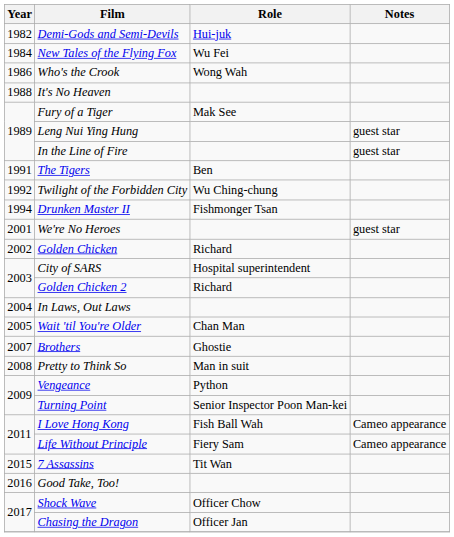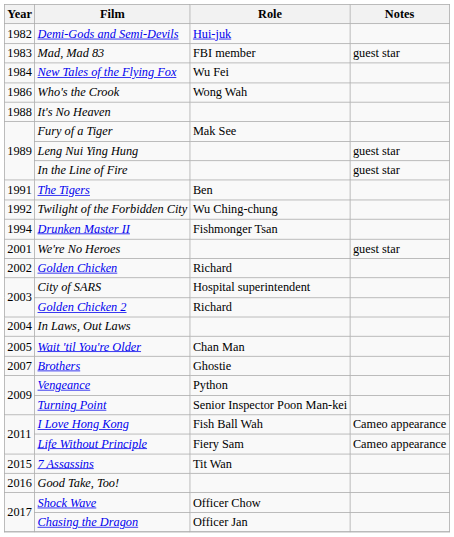 <table class="wikitable sortable">
 <tr>
 <th>Year</th>
 <th>Film</th>
 <th>Role</th>
 <th class="unsortable">Notes</th>
 </tr>
 <tr>
 <td>1982</td>
 <td><em><a href='#'>Demi-Gods and Semi-Devils</a></em></td>
 <td><a href='#'>Hui-juk</a></td>
 <td></td>
+</tr>
+<tr>
+<td>1983</td>
+<td><em>Mad, Mad 83</em></td>
+<td>FBI member</td>
+<td>guest star</td>
 </tr>
 <tr>
 <td>1984</td>
 <td><em><a href='#'>New Tales of the Flying Fox</a></em></td>
 <td>Wu Fei</td>
 <td></td>
 </tr>
 <tr>
 <td>1986</td>
 <td><em>Who's the Crook</em></td>
 <td>Wong Wah</td>
 <td></td>
 </tr>
 <tr>
 <td>1988</td>
 <td><em>It's No Heaven</em></td>
 <td></td>
 <td></td>
 </tr>
 <tr>
 <td rowspan="3">1989</td>
 <td><em>Fury of a Tiger</em></td>
 <td>Mak See</td>
 <td></td>
 </tr>
 <tr>
 <td><em>Leng Nui Ying Hung</em></td>
 <td></td>
 <td>guest star</td>
 </tr>
 <tr>
 <td><em>In the Line of Fire</em></td>
 <td></td>
 <td>guest star</td>
 </tr>
 <tr>
 <td>1991</td>
 <td><em><a href='#'>The Tigers</a></em></td>
 <td>Ben</td>
 <td></td>
 </tr>
 <tr>
 <td>1992</td>
 <td><em>Twilight of the Forbidden City</em></td>
 <td>Wu Ching-chung</td>
 <td></td>
 </tr>
 <tr>
 <td>1994</td>
 <td><em><a href='#'>Drunken Master II</a></em></td>
 <td>Fishmonger Tsan</td>
 <td></td>
 </tr>
 <tr>
 <td>2001</td>
 <td><em>We're No Heroes</em></td>
 <td></td>
 <td>guest star</td>
 </tr>
 <tr>
 <td>2002</td>
 <td><em><a href='#'>Golden Chicken</a></em></td>
 <td>Richard</td>
 <td></td>
 </tr>
 <tr>
 <td rowspan="2">2003</td>
 <td><em>City of SARS</em></td>
 <td>Hospital superintendent</td>
 <td></td>
 </tr>
 <tr>
 <td><em><a href='#'>Golden Chicken 2</a></em></td>
 <td>Richard</td>
 <td></td>
 </tr>
 <tr>
 <td>2004</td>
 <td><em>In Laws, Out Laws</em></td>
 <td></td>
 <td></td>
 </tr>
 <tr>
 <td>2005</td>
 <td><em><a href='#'>Wait 'til You're Older</a></em></td>
 <td>Chan Man</td>
 <td></td>
 </tr>
 <tr>
 <td>2007</td>
 <td><em><a href='#'>Brothers</a></em></td>
 <td>Ghostie</td>
 <td></td>
 </tr>
 <tr>
-<td>2008</td>
-<td><em>Pretty to Think So</em></td>
-<td>Man in suit</td>
-<td></td>
-</tr>
-<tr>
 <td rowspan="2">2009</td>
 <td><em><a href='#'>Vengeance</a></em></td>
 <td>Python</td>
 <td></td>
 </tr>
 <tr>
 <td><em><a href='#'>Turning Point</a></em></td>
 <td>Senior Inspector Poon Man-kei</td>
 <td></td>
 </tr>
 <tr>
 <td rowspan="2">2011</td>
 <td><em><a href='#'>I Love Hong Kong</a></em></td>
 <td>Fish Ball Wah</td>
 <td>Cameo appearance</td>
 </tr>
 <tr>
 <td><em><a href='#'>Life Without Principle</a></em></td>
 <td>Fiery Sam</td>
 <td>Cameo appearance</td>
 </tr>
 <tr>
 <td>2015</td>
 <td><em><a href='#'>7 Assassins</a></em></td>
 <td>Tit Wan</td>
 <td></td>
 </tr>
 <tr>
 <td>2016</td>
 <td><em>Good Take, Too!</em></td>
 <td></td>
 <td></td>
 </tr>
 <tr>
 <td rowspan="2">2017</td>
 <td><em><a href='#'>Shock Wave</a></em></td>
 <td>Officer Chow</td>
 <td></td>
 </tr>
 <tr>
 <td><em><a href='#'>Chasing the Dragon</a></em></td>
 <td>Officer Jan</td>
 <td></td>
 </tr>
 <tr>
 </tr>
 </table>
